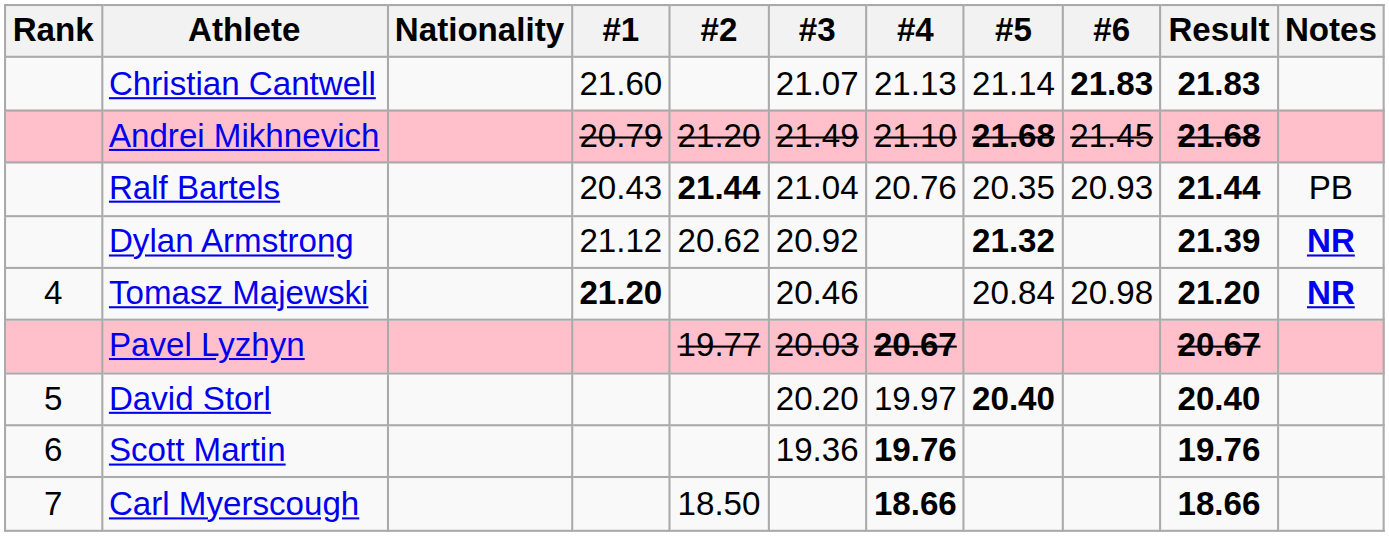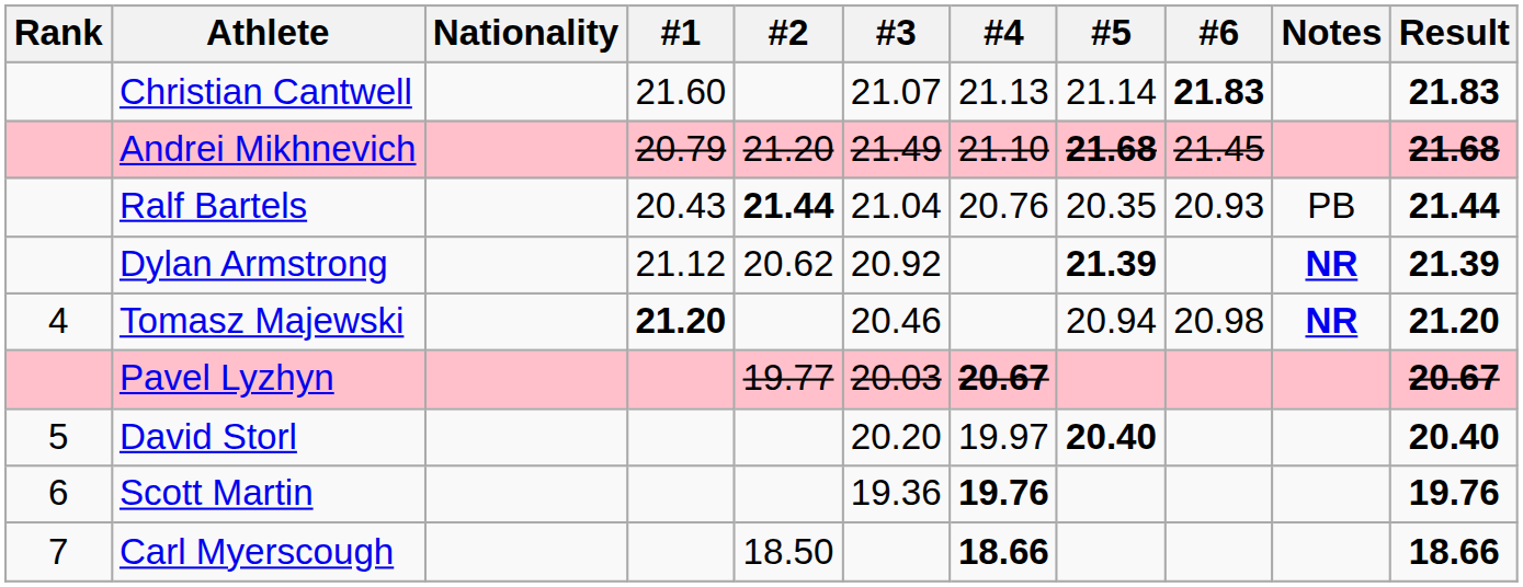 <table class="wikitable sortable" style="text-align:center">
 <tr>
 <th>Rank</th>
 <th>Athlete</th>
 <th>Nationality</th>
 <th>#1</th>
 <th>#2</th>
 <th>#3</th>
 <th>#4</th>
 <th>#5</th>
 <th>#6</th>
+<th>Notes</th>
 <th>Result</th>
-<th>Notes</th>
 </tr>
 <tr>
 <td></td>
 <td align=left><a href='#'>Christian Cantwell</a></td>
 <td align=left></td>
 <td>21.60</td>
 <td></td>
 <td>21.07</td>
 <td>21.13</td>
 <td>21.14</td>
 <td><strong>21.83</strong></td>
+<td></td>
 <td><strong>21.83</strong></td>
-<td></td>
 </tr>
 <tr bgcolor=pink>
 <td></td>
 <td align=left><a href='#'>Andrei Mikhnevich</a></td>
 <td align=left></td>
 <td><s>20.79 </s></td>
 <td><s>21.20 </s></td>
 <td><s>21.49 </s></td>
 <td><s>21.10 </s></td>
 <td><s><strong>21.68</strong> </s></td>
 <td><s>21.45 </s></td>
+<td></td>
 <td><s><strong>21.68</strong> </s></td>
-<td></td>
 </tr>
 <tr>
 <td></td>
 <td align=left><a href='#'>Ralf Bartels</a></td>
 <td align=left></td>
 <td>20.43</td>
 <td><strong>21.44</strong></td>
 <td>21.04</td>
 <td>20.76</td>
 <td>20.35</td>
 <td>20.93</td>
+<td>PB</td>
 <td><strong>21.44</strong></td>
-<td>PB</td>
 </tr>
 <tr>
 <td></td>
 <td align=left><a href='#'>Dylan Armstrong</a></td>
 <td align=left></td>
 <td>21.12</td>
 <td>20.62</td>
 <td>20.92</td>
 <td></td>
-<td><strong>21.32</strong></td>
+<td><strong>21.39</strong></td>
 <td></td>
+<td><strong><a href='#'>NR</a></strong></td>
 <td><strong>21.39</strong></td>
-<td><strong><a href='#'>NR</a></strong></td>
 </tr>
 <tr>
 <td>4</td>
 <td align=left><a href='#'>Tomasz Majewski</a></td>
 <td align=left></td>
 <td><strong>21.20</strong></td>
 <td></td>
 <td>20.46</td>
 <td></td>
-<td>20.84</td>
+<td>20.94</td>
 <td>20.98</td>
+<td><strong><a href='#'>NR</a></strong></td>
 <td><strong>21.20</strong></td>
-<td><strong><a href='#'>NR</a></strong></td>
 </tr>
 <tr bgcolor=pink>
 <td></td>
 <td align=left><a href='#'>Pavel Lyzhyn</a></td>
 <td align=left></td>
 <td></td>
 <td><s>19.77 </s></td>
 <td><s>20.03 </s></td>
 <td><s><strong>20.67</strong> </s></td>
 <td></td>
 <td></td>
+<td></td>
 <td><s><strong>20.67</strong> </s></td>
-<td></td>
 </tr>
 <tr>
 <td>5</td>
 <td align=left><a href='#'>David Storl</a></td>
 <td align=left></td>
 <td></td>
 <td></td>
 <td>20.20</td>
 <td>19.97</td>
 <td><strong>20.40</strong></td>
 <td></td>
+<td></td>
 <td><strong>20.40</strong></td>
-<td></td>
 </tr>
 <tr>
 <td>6</td>
 <td align=left><a href='#'>Scott Martin</a></td>
 <td align=left></td>
 <td></td>
 <td></td>
 <td>19.36</td>
 <td><strong>19.76</strong></td>
 <td></td>
 <td></td>
+<td></td>
 <td><strong>19.76</strong></td>
-<td></td>
 </tr>
 <tr>
 <td>7</td>
 <td align=left><a href='#'>Carl Myerscough</a></td>
 <td align=left></td>
 <td></td>
 <td>18.50</td>
 <td></td>
 <td><strong>18.66</strong></td>
 <td></td>
 <td></td>
+<td></td>
 <td><strong>18.66</strong></td>
-<td></td>
 </tr>
 </table>
